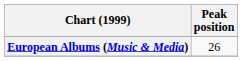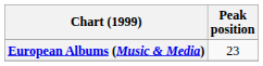 <table class="wikitable sortable plainrowheaders" style="text-align:center">
 <tr>
 <th scope="col">Chart (1999)</th>
 <th scope="col">Peak<br>position</th>
 </tr>
 <tr>
 </tr>
 <tr>
 <th scope="row"><a href='#'>European Albums</a> (<em><a href='#'>Music & Media</a></em>)</th>
-<td>26</td>
+<td>23</td>
 </tr>
 <tr>
 </tr>
 <tr>
 </tr>
 <tr>
 </tr>
 <tr>
 </tr>
 <tr>
 </tr>
 <tr>
 </tr>
 <tr>
 </tr>
 <tr>
 </tr>
 </table>
